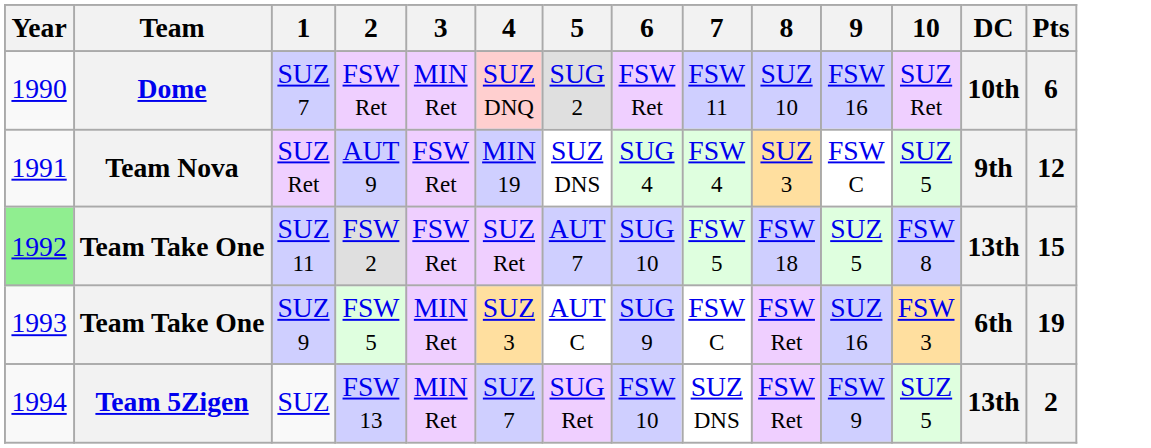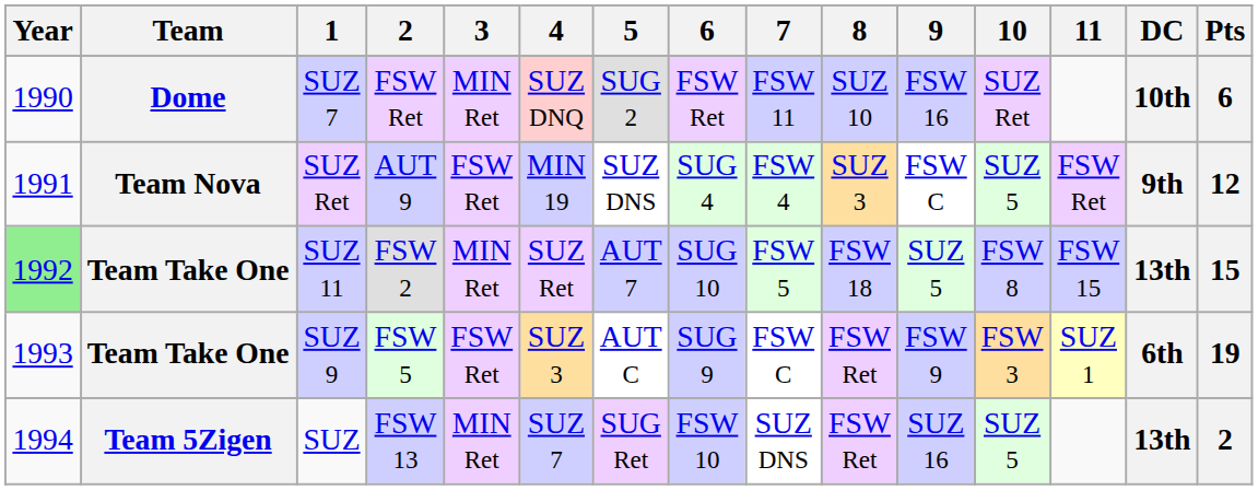 <table class="wikitable" style="text-align:center; font-size:90%">
 <tr>
 <th>Year</th>
 <th>Team</th>
 <th>1</th>
 <th>2</th>
 <th>3</th>
 <th>4</th>
 <th>5</th>
 <th>6</th>
 <th>7</th>
 <th>8</th>
 <th>9</th>
 <th>10</th>
+<th>11</th>
 <th>DC</th>
 <th>Pts</th>
 </tr>
 <tr>
 <td><a href='#'>1990</a></td>
 <th><a href='#'>Dome</a></th>
 <td style="background:#CFCFFF;"><a href='#'>SUZ</a><br><small>7</small></td>
 <td style="background:#EFCFFF;"><a href='#'>FSW</a><br><small>Ret</small></td>
 <td style="background:#EFCFFF;"><a href='#'>MIN</a><br><small>Ret</small></td>
 <td style="background:#FFCFCF;"><a href='#'>SUZ</a><br><small>DNQ</small></td>
 <td style="background:#DFDFDF;"><a href='#'>SUG</a><br><small>2</small></td>
 <td style="background:#EFCFFF;"><a href='#'>FSW</a><br><small>Ret</small></td>
 <td style="background:#CFCFFF;"><a href='#'>FSW</a><br><small>11</small></td>
 <td style="background:#CFCFFF;"><a href='#'>SUZ</a><br><small>10</small></td>
 <td style="background:#CFCFFF;"><a href='#'>FSW</a><br><small>16</small></td>
 <td style="background:#EFCFFF;"><a href='#'>SUZ</a><br><small>Ret</small></td>
+<td></td>
 <th>10th</th>
 <th>6</th>
 </tr>
 <tr>
 <td><a href='#'>1991</a></td>
 <th>Team Nova</th>
 <td style="background:#EFCFFF;"><a href='#'>SUZ</a><br><small>Ret</small></td>
 <td style="background:#CFCFFF;"><a href='#'>AUT</a><br><small>9</small></td>
 <td style="background:#EFCFFF;"><a href='#'>FSW</a><br><small>Ret</small></td>
 <td style="background:#CFCFFF;"><a href='#'>MIN</a><br><small>19</small></td>
 <td style="background:#FFFFFF;"><a href='#'>SUZ</a><br><small>DNS</small></td>
 <td style="background:#DFFFDF;"><a href='#'>SUG</a><br><small>4</small></td>
 <td style="background:#DFFFDF;"><a href='#'>FSW</a><br><small>4</small></td>
 <td style="background:#FFDF9F;"><a href='#'>SUZ</a><br><small>3</small></td>
 <td style="background:#FFFFFF;"><a href='#'>FSW</a><br><small>C</small></td>
 <td style="background:#DFFFDF;"><a href='#'>SUZ</a><br><small>5</small></td>
+<td style="background:#EFCFFF;"><a href='#'>FSW</a><br><small>Ret</small></td>
 <th>9th</th>
 <th>12</th>
 </tr>
 <tr>
 <td style="background: lightgreen;"><a href='#'>1992</a></td>
 <th>Team Take One</th>
 <td style="background:#CFCFFF;"><a href='#'>SUZ</a><br><small>11</small></td>
 <td style="background:#DFDFDF;"><a href='#'>FSW</a><br><small>2</small></td>
-<td style="background:#EFCFFF;"><a href='#'>FSW</a><br><small>Ret</small></td>
+<td style="background:#EFCFFF;"><a href='#'>MIN</a><br><small>Ret</small></td>
 <td style="background:#EFCFFF;"><a href='#'>SUZ</a><br><small>Ret</small></td>
 <td style="background:#CFCFFF;"><a href='#'>AUT</a><br><small>7</small></td>
 <td style="background:#CFCFFF;"><a href='#'>SUG</a><br><small>10</small></td>
 <td style="background:#DFFFDF;"><a href='#'>FSW</a><br><small>5</small></td>
 <td style="background:#CFCFFF;"><a href='#'>FSW</a><br><small>18</small></td>
 <td style="background:#DFFFDF;"><a href='#'>SUZ</a><br><small>5</small></td>
 <td style="background:#CFCFFF;"><a href='#'>FSW</a><br><small>8</small></td>
+<td style="background:#CFCFFF;"><a href='#'>FSW</a><br><small>15</small></td>
 <th>13th</th>
 <th>15</th>
 </tr>
 <tr>
 <td><a href='#'>1993</a></td>
 <th>Team Take One</th>
 <td style="background:#CFCFFF;"><a href='#'>SUZ</a><br><small>9</small></td>
 <td style="background:#DFFFDF;"><a href='#'>FSW</a><br><small>5</small></td>
-<td style="background:#EFCFFF;"><a href='#'>MIN</a><br><small>Ret</small></td>
+<td style="background:#EFCFFF;"><a href='#'>FSW</a><br><small>Ret</small></td>
 <td style="background:#FFDF9F;"><a href='#'>SUZ</a><br><small>3</small></td>
 <td style="background:#FFFFFF;"><a href='#'>AUT</a><br><small>C</small></td>
 <td style="background:#CFCFFF;"><a href='#'>SUG</a><br><small>9</small></td>
 <td style="background:#FFFFFF;"><a href='#'>FSW</a><br><small>C</small></td>
 <td style="background:#EFCFFF;"><a href='#'>FSW</a><br><small>Ret</small></td>
-<td style="background:#CFCFFF;"><a href='#'>SUZ</a><br><small>16</small></td>
+<td style="background:#CFCFFF;"><a href='#'>FSW</a><br><small>9</small></td>
 <td style="background:#FFDF9F;"><a href='#'>FSW</a><br><small>3</small></td>
+<td style="background:#FFFFBF;"><a href='#'>SUZ</a><br><small>1</small></td>
 <th>6th</th>
 <th>19</th>
 </tr>
 <tr>
 <td><a href='#'>1994</a></td>
 <th><a href='#'>Team 5Zigen</a></th>
 <td><a href='#'>SUZ</a></td>
 <td style="background:#CFCFFF;"><a href='#'>FSW</a><br><small>13</small></td>
 <td style="background:#EFCFFF;"><a href='#'>MIN</a><br><small>Ret</small></td>
 <td style="background:#CFCFFF;"><a href='#'>SUZ</a><br><small>7</small></td>
 <td style="background:#EFCFFF;"><a href='#'>SUG</a><br><small>Ret</small></td>
 <td style="background:#CFCFFF;"><a href='#'>FSW</a><br><small>10</small></td>
 <td style="background:#FFFFFF;"><a href='#'>SUZ</a><br><small>DNS</small></td>
 <td style="background:#EFCFFF;"><a href='#'>FSW</a><br><small>Ret</small></td>
-<td style="background:#CFCFFF;"><a href='#'>FSW</a><br><small>9</small></td>
+<td style="background:#CFCFFF;"><a href='#'>SUZ</a><br><small>16</small></td>
 <td style="background:#DFFFDF;"><a href='#'>SUZ</a><br><small>5</small></td>
+<td></td>
 <th>13th</th>
 <th>2</th>
 </tr>
 </table>
